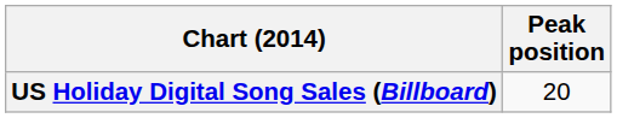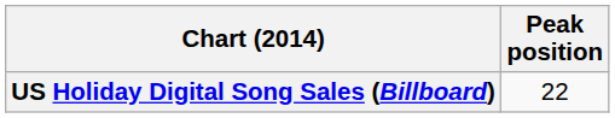 <table class="wikitable sortable plainrowheaders" style="text-align:center">
 <tr>
 <th scope="col">Chart (2014)</th>
 <th scope="col">Peak<br>position</th>
 </tr>
 <tr>
 <th scope="row">US <a href='#'>Holiday Digital Song Sales</a> (<em><a href='#'>Billboard</a></em>)</th>
-<td>20</td>
+<td>22</td>
 </tr>
 </table>
